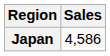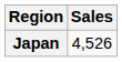 <table class="wikitable plainrowheaders" style="text-align:center">
 <tr>
 <th scope="col">Region</th>
 <th scope="col">Sales</th>
 </tr>
 <tr>
 <th scope="row">Japan</th>
-<td>4,586</td>
+<td>4,526</td>
 </tr>
 </table>
